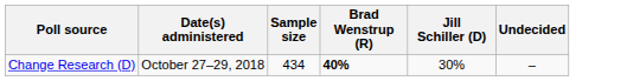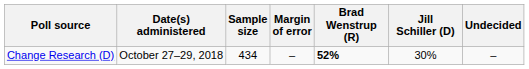 <table class="wikitable">
 <tr>
 <th>Poll source</th>
 <th>Date(s)<br>administered</th>
 <th>Sample<br>size</th>
+<th>Margin<br>of error</th>
 <th style="width:100px;">Brad<br>Wenstrup (R)</th>
 <th style="width:100px;">Jill<br>Schiller (D)</th>
 <th>Undecided</th>
 </tr>
 <tr>
 <td><a href='#'>Change Research (D)</a></td>
 <td align="center">October 27–29, 2018</td>
 <td align="center">434</td>
-<td><strong>40%</strong></td>
+<td align="center">–</td>
+<td><strong>52%</strong></td>
 <td align="center">30%</td>
 <td align="center">–</td>
 </tr>
 </table>
